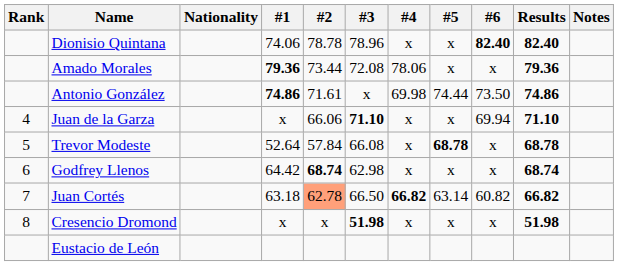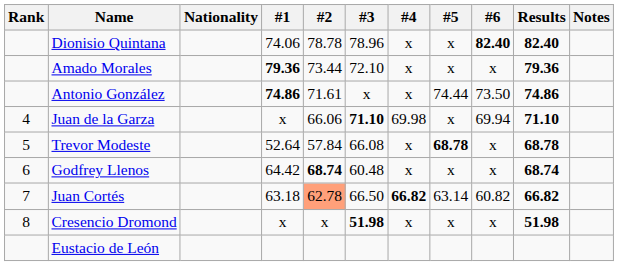 <table class="wikitable sortable" style="text-align:center;font-size:95%">
 <tr>
 <th>Rank</th>
 <th>Name</th>
 <th>Nationality</th>
 <th>#1</th>
 <th>#2</th>
 <th>#3</th>
 <th>#4</th>
 <th>#5</th>
 <th>#6</th>
 <th>Results</th>
 <th>Notes</th>
 </tr>
 <tr>
 <td></td>
 <td align=left><a href='#'>Dionisio Quintana</a></td>
 <td align=left></td>
 <td>74.06</td>
 <td>78.78</td>
 <td>78.96</td>
 <td>x</td>
 <td>x</td>
 <td><strong>82.40</strong></td>
 <td><strong>82.40</strong></td>
 <td></td>
 </tr>
 <tr>
 <td></td>
 <td align=left><a href='#'>Amado Morales</a></td>
 <td align=left></td>
 <td><strong>79.36</strong></td>
 <td>73.44</td>
-<td>72.08</td>
-<td>78.06</td>
+<td>72.10</td>
+<td>x</td>
 <td>x</td>
 <td>x</td>
 <td><strong>79.36</strong></td>
 <td></td>
 </tr>
 <tr>
 <td></td>
 <td align=left><a href='#'>Antonio González</a></td>
 <td align=left></td>
 <td><strong>74.86</strong></td>
 <td>71.61</td>
 <td>x</td>
-<td>69.98</td>
+<td>x</td>
 <td>74.44</td>
 <td>73.50</td>
 <td><strong>74.86</strong></td>
 <td></td>
 </tr>
 <tr>
 <td>4</td>
 <td align=left><a href='#'>Juan  de la Garza</a></td>
 <td align=left></td>
 <td>x</td>
 <td>66.06</td>
 <td><strong>71.10</strong></td>
-<td>x</td>
+<td>69.98</td>
 <td>x</td>
 <td>69.94</td>
 <td><strong>71.10</strong></td>
 <td></td>
 </tr>
 <tr>
 <td>5</td>
 <td align=left><a href='#'>Trevor Modeste</a></td>
 <td align=left></td>
 <td>52.64</td>
 <td>57.84</td>
 <td>66.08</td>
 <td>x</td>
 <td><strong>68.78</strong></td>
 <td>x</td>
 <td><strong>68.78</strong></td>
 <td></td>
 </tr>
 <tr>
 <td>6</td>
 <td align=left><a href='#'>Godfrey Llenos</a></td>
 <td align=left></td>
 <td>64.42</td>
 <td><strong>68.74</strong></td>
-<td>62.98</td>
+<td>60.48</td>
 <td>x</td>
 <td>x</td>
 <td>x</td>
 <td><strong>68.74</strong></td>
 <td></td>
 </tr>
 <tr>
 <td>7</td>
 <td align=left><a href='#'>Juan Cortés</a></td>
 <td align=left></td>
 <td>63.18</td>
 <td style="background: lightsalmon;">62.78</td>
 <td>66.50</td>
 <td><strong>66.82</strong></td>
 <td>63.14</td>
 <td>60.82</td>
 <td><strong>66.82</strong></td>
 <td></td>
 </tr>
 <tr>
 <td>8</td>
 <td align=left><a href='#'>Cresencio Dromond</a></td>
 <td align=left></td>
 <td>x</td>
 <td>x</td>
 <td><strong>51.98</strong></td>
 <td>x</td>
 <td>x</td>
 <td>x</td>
 <td><strong>51.98</strong></td>
 <td></td>
 </tr>
 <tr>
 <td></td>
 <td align=left><a href='#'>Eustacio de León</a></td>
 <td align=left></td>
 <td></td>
 <td></td>
 <td></td>
 <td></td>
 <td></td>
 <td></td>
 <td></td>
 <td></td>
 </tr>
 </table>
